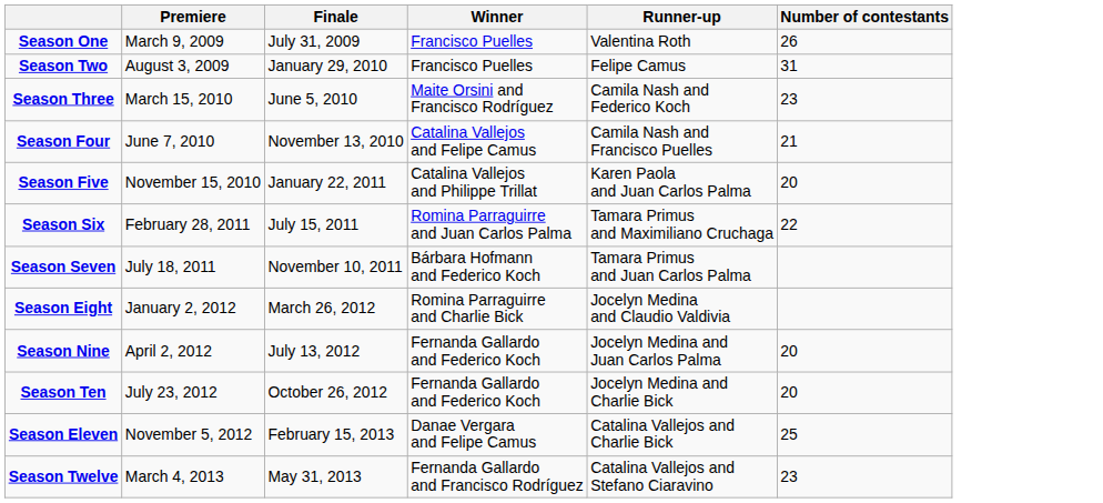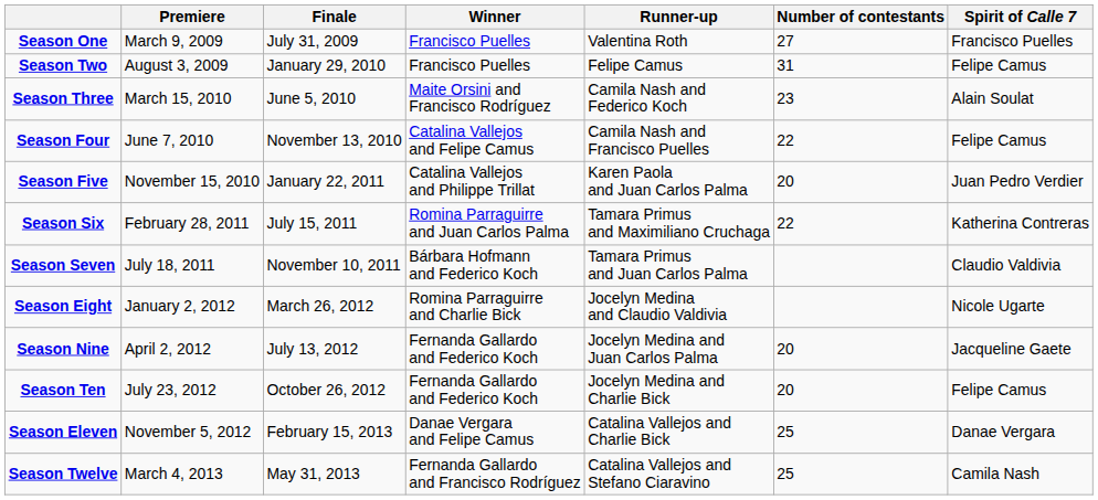 <table class="wikitable" border="1">
 <tr>
 <th></th>
 <th>Premiere</th>
 <th>Finale</th>
 <th>Winner</th>
 <th>Runner-up</th>
 <th>Number of contestants</th>
+<th>Spirit of <em>Calle 7</em></th>
 </tr>
 <tr>
 <td align="center"><strong><a href='#'>Season One</a></strong></td>
 <td>March 9, 2009</td>
 <td>July 31, 2009</td>
 <td><a href='#'>Francisco Puelles</a></td>
 <td>Valentina Roth</td>
-<td>26</td>
+<td>27</td>
+<td>Francisco Puelles</td>
 </tr>
 <tr>
 <td align="center"><strong><a href='#'>Season Two</a></strong></td>
 <td>August 3, 2009</td>
 <td>January 29, 2010</td>
 <td>Francisco Puelles</td>
 <td>Felipe Camus</td>
 <td>31</td>
+<td>Felipe Camus</td>
 </tr>
 <tr>
 <td align="center"><strong><a href='#'>Season Three</a></strong></td>
 <td>March 15, 2010</td>
 <td>June 5, 2010</td>
 <td><a href='#'>Maite Orsini</a> and<br> Francisco Rodríguez</td>
 <td>Camila Nash and <br>Federico Koch</td>
 <td>23</td>
+<td>Alain Soulat</td>
 </tr>
 <tr>
 <td align="center"><strong><a href='#'>Season Four</a></strong></td>
 <td>June 7, 2010</td>
 <td>November 13, 2010</td>
 <td><a href='#'>Catalina Vallejos</a><br> and Felipe Camus</td>
 <td>Camila Nash and<br> Francisco Puelles</td>
-<td>21</td>
+<td>22</td>
+<td>Felipe Camus</td>
 </tr>
 <tr>
 <td align="center"><strong><a href='#'>Season Five</a></strong></td>
 <td>November 15, 2010</td>
 <td>January 22, 2011</td>
 <td>Catalina Vallejos<br> and Philippe Trillat</td>
 <td>Karen Paola <br> and Juan Carlos Palma</td>
 <td>20</td>
+<td>Juan Pedro Verdier</td>
 </tr>
 <tr>
 <td align="center"><strong><a href='#'>Season Six</a></strong></td>
 <td>February 28, 2011</td>
 <td>July 15, 2011</td>
 <td><a href='#'>Romina Parraguirre</a><br> and Juan Carlos Palma</td>
 <td>Tamara Primus <br> and Maximiliano Cruchaga</td>
 <td>22</td>
+<td>Katherina Contreras</td>
 </tr>
 <tr>
 <td align="center"><strong><a href='#'>Season Seven</a></strong></td>
 <td>July 18, 2011</td>
 <td>November 10, 2011</td>
 <td>Bárbara Hofmann<br> and Federico Koch</td>
 <td>Tamara Primus <br> and Juan Carlos Palma</td>
 <td></td>
+<td>Claudio Valdivia</td>
 </tr>
 <tr>
 <td align="center"><strong><a href='#'>Season Eight</a></strong></td>
 <td>January 2, 2012</td>
 <td>March 26, 2012</td>
 <td>Romina Parraguirre<br> and Charlie Bick</td>
 <td>Jocelyn Medina <br> and Claudio Valdivia</td>
 <td></td>
+<td>Nicole Ugarte</td>
 </tr>
 <tr>
 <td align="center"><strong><a href='#'>Season Nine</a></strong></td>
 <td>April 2, 2012</td>
 <td>July 13, 2012</td>
 <td>Fernanda Gallardo<br> and Federico Koch</td>
 <td>Jocelyn Medina and<br> Juan Carlos Palma</td>
 <td>20</td>
+<td>Jacqueline Gaete</td>
 </tr>
 <tr>
 <td align="center"><strong><a href='#'>Season Ten</a></strong></td>
 <td>July 23, 2012</td>
 <td>October 26, 2012</td>
 <td>Fernanda Gallardo<br> and Federico Koch</td>
 <td>Jocelyn Medina and<br>Charlie Bick</td>
 <td>20</td>
+<td>Felipe Camus</td>
 </tr>
 <tr>
 <td align="center"><strong><a href='#'>Season Eleven</a></strong></td>
 <td>November 5, 2012</td>
 <td>February 15, 2013</td>
 <td>Danae Vergara<br> and Felipe Camus</td>
 <td>Catalina Vallejos and<br>Charlie Bick</td>
 <td>25</td>
+<td>Danae Vergara</td>
 </tr>
 <tr>
 <td align="center"><strong><a href='#'>Season Twelve</a></strong></td>
 <td>March 4, 2013</td>
 <td>May 31, 2013</td>
 <td>Fernanda Gallardo<br> and Francisco Rodríguez</td>
 <td>Catalina Vallejos and<br>Stefano Ciaravino</td>
-<td>23</td>
+<td>25</td>
+<td>Camila Nash</td>
 </tr>
 </table>
